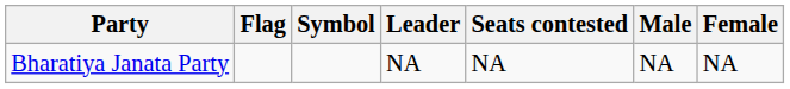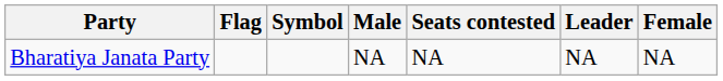 <table class="wikitable collapsible">
 <tr>
 <th>Party</th>
 <th>Flag</th>
 <th>Symbol</th>
+<th>Male</th>
+<th>Seats contested</th>
 <th>Leader</th>
-<th>Seats contested</th>
-<th>Male</th>
 <th>Female</th>
 </tr>
 <tr>
 <td><a href='#'>Bharatiya Janata Party</a></td>
 <td></td>
 <td></td>
 <td>NA</td>
 <td>NA</td>
 <td>NA</td>
 <td>NA</td>
 </tr>
 </table>
